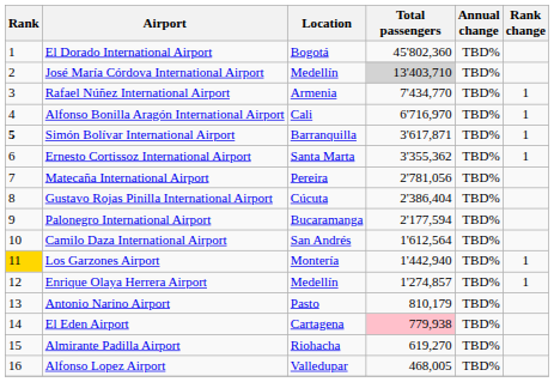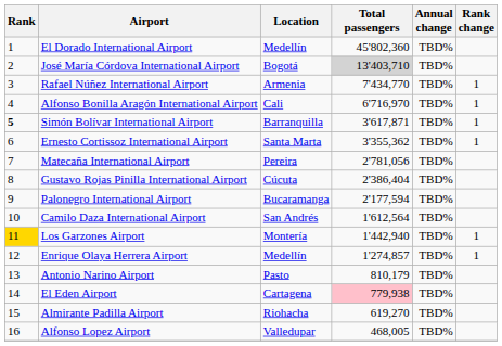 <table class="wikitable">
 <tr>
 <th>Rank</th>
 <th>Airport</th>
 <th>Location</th>
 <th style="width:100px">Total<br>passengers</th>
 <th>Annual<br>change</th>
 <th>Rank<br>change</th>
 </tr>
 <tr>
 <td>1</td>
 <td><a href='#'>El Dorado International Airport</a></td>
-<td><a href='#'>Bogotá</a></td>
+<td><a href='#'>Medellín</a></td>
 <td align="right">45'802,360</td>
 <td align="right">TBD%</td>
 <td align="center"></td>
 </tr>
 <tr>
 <td>2</td>
 <td><a href='#'>José María Córdova International Airport</a></td>
-<td><a href='#'>Medellín</a></td>
+<td><a href='#'>Bogotá</a></td>
 <td align="right" style="background: lightgrey;">13'403,710</td>
 <td align="right">TBD%</td>
 <td align="center"></td>
 </tr>
 <tr>
 <td>3</td>
 <td><a href='#'>Rafael Núñez International Airport</a></td>
 <td><a href='#'>Armenia</a></td>
 <td align="right">7'434,770</td>
 <td align="right">TBD%</td>
 <td align="center">1</td>
 </tr>
 <tr>
 <td>4</td>
 <td><a href='#'>Alfonso Bonilla Aragón International Airport</a></td>
 <td><a href='#'>Cali</a></td>
 <td align="right">6'716,970</td>
 <td align="right">TBD%</td>
 <td align="center">1</td>
 </tr>
 <tr>
 <td><strong>5</strong></td>
 <td><a href='#'>Simón Bolívar International Airport</a></td>
 <td><a href='#'>Barranquilla</a></td>
 <td align="right">3'617,871</td>
 <td align="right">TBD%</td>
 <td align="center">1</td>
 </tr>
 <tr>
 <td>6</td>
 <td><a href='#'>Ernesto Cortissoz International Airport</a></td>
 <td><a href='#'>Santa Marta</a></td>
 <td align="right">3'355,362</td>
 <td align="right">TBD%</td>
 <td align="center">1</td>
 </tr>
 <tr>
 <td>7</td>
 <td><a href='#'>Matecaña International Airport</a></td>
 <td><a href='#'>Pereira</a></td>
 <td align="right">2'781,056</td>
 <td align="right">TBD%</td>
 <td align="center"></td>
 </tr>
 <tr>
 <td>8</td>
 <td><a href='#'>Gustavo Rojas Pinilla International Airport</a></td>
 <td><a href='#'>Cúcuta</a></td>
 <td align="right">2'386,404</td>
 <td align="right">TBD%</td>
 <td align="center"></td>
 </tr>
 <tr>
 <td>9</td>
 <td><a href='#'>Palonegro International Airport</a></td>
 <td><a href='#'>Bucaramanga</a></td>
 <td align="right">2'177,594</td>
 <td align="right">TBD%</td>
 <td align="center"></td>
 </tr>
 <tr>
 <td>10</td>
 <td><a href='#'>Camilo Daza International Airport</a></td>
 <td><a href='#'>San Andrés</a></td>
 <td align="right">1'612,564</td>
 <td align="right">TBD%</td>
 <td align="center"></td>
 </tr>
 <tr>
 <td style="background: gold;">11</td>
 <td><a href='#'>Los Garzones Airport</a></td>
 <td><a href='#'>Montería</a></td>
 <td align="right">1'442,940</td>
 <td align="right">TBD%</td>
 <td align="center">1</td>
 </tr>
 <tr>
 <td>12</td>
 <td><a href='#'>Enrique Olaya Herrera Airport</a></td>
 <td><a href='#'>Medellín</a></td>
 <td align="right">1'274,857</td>
 <td align="right">TBD%</td>
 <td align="center">1</td>
 </tr>
 <tr>
 <td>13</td>
 <td><a href='#'>Antonio Narino Airport</a></td>
 <td><a href='#'>Pasto</a></td>
 <td align="right">810,179</td>
 <td align="right">TBD%</td>
 <td align="center"></td>
 </tr>
 <tr>
 <td>14</td>
 <td><a href='#'>El Eden Airport</a></td>
 <td><a href='#'>Cartagena</a></td>
 <td align="right" style="background: pink;">779,938</td>
 <td align="right">TBD%</td>
 <td align="center"></td>
 </tr>
 <tr>
 <td>15</td>
 <td><a href='#'>Almirante Padilla Airport</a></td>
 <td><a href='#'>Riohacha</a></td>
 <td align="right">619,270</td>
 <td align="right">TBD%</td>
 <td align="center"></td>
 </tr>
 <tr>
 <td>16</td>
 <td><a href='#'>Alfonso Lopez Airport</a></td>
 <td><a href='#'>Valledupar</a></td>
 <td align="right">468,005</td>
 <td align="right">TBD%</td>
 <td align="center"></td>
 </tr>
 <tr>
 </tr>
 </table>
